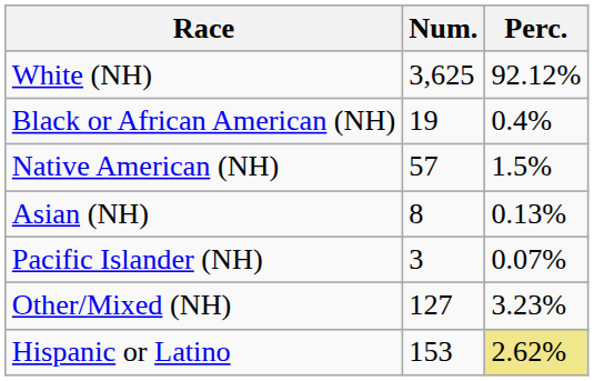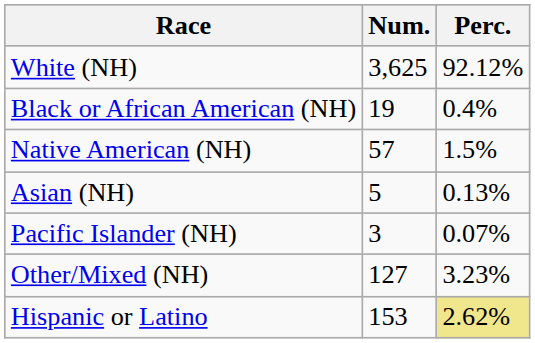 <table class="wikitable">
 <tr>
 <th>Race</th>
 <th>Num.</th>
 <th>Perc.</th>
 </tr>
 <tr>
 <td><a href='#'>White</a> (NH)</td>
 <td>3,625</td>
 <td>92.12%</td>
 </tr>
 <tr>
 <td><a href='#'>Black or African American</a> (NH)</td>
 <td>19</td>
 <td>0.4%</td>
 </tr>
 <tr>
 <td><a href='#'>Native American</a> (NH)</td>
 <td>57</td>
 <td>1.5%</td>
 </tr>
 <tr>
 <td><a href='#'>Asian</a> (NH)</td>
-<td>8</td>
+<td>5</td>
 <td>0.13%</td>
 </tr>
 <tr>
 <td><a href='#'>Pacific Islander</a> (NH)</td>
 <td>3</td>
 <td>0.07%</td>
 </tr>
 <tr>
 <td><a href='#'>Other/Mixed</a> (NH)</td>
 <td>127</td>
 <td>3.23%</td>
 </tr>
 <tr>
 <td><a href='#'>Hispanic</a> or <a href='#'>Latino</a></td>
 <td>153</td>
 <td style="background: khaki;">2.62%</td>
 </tr>
 </table>
